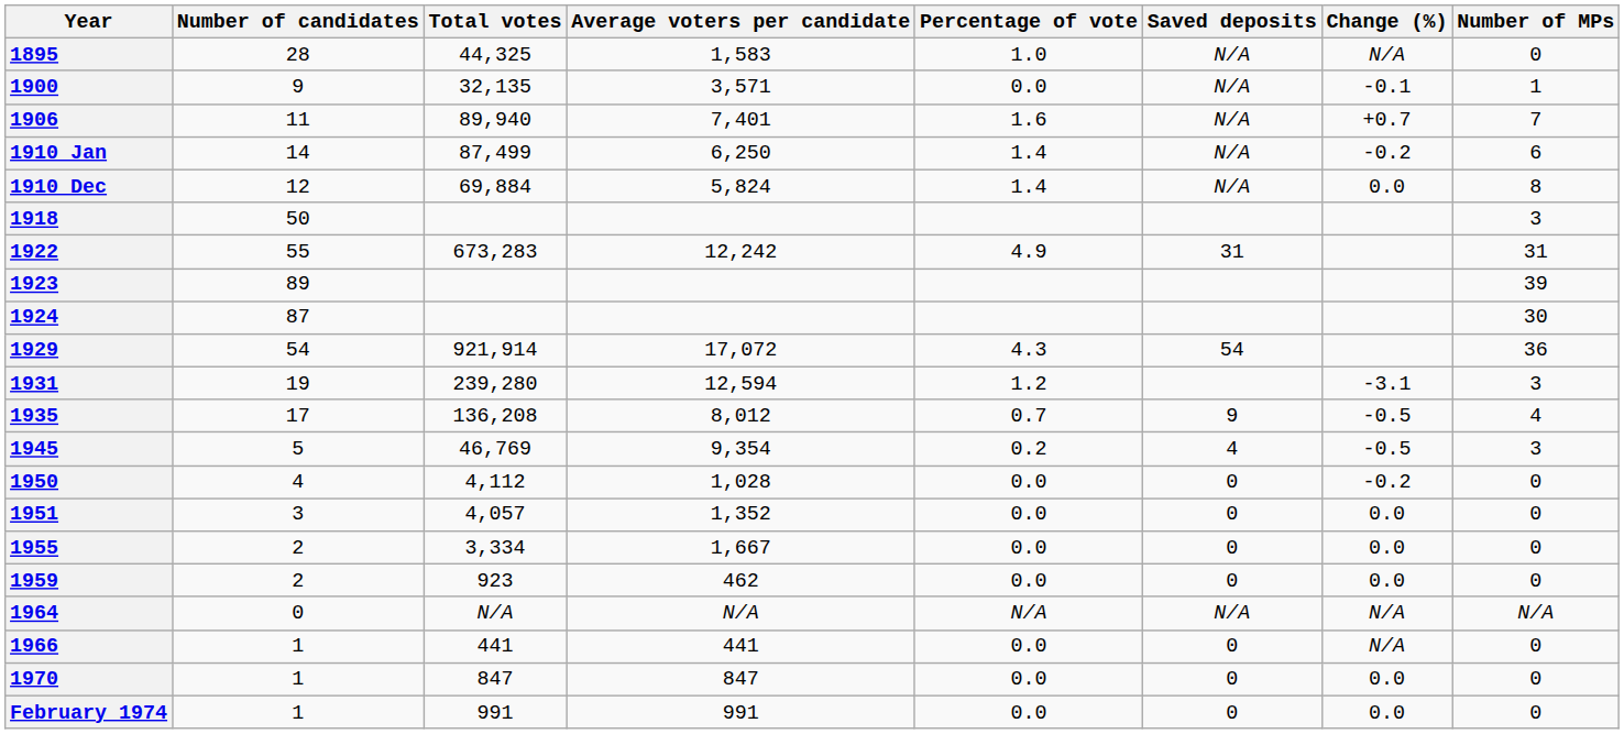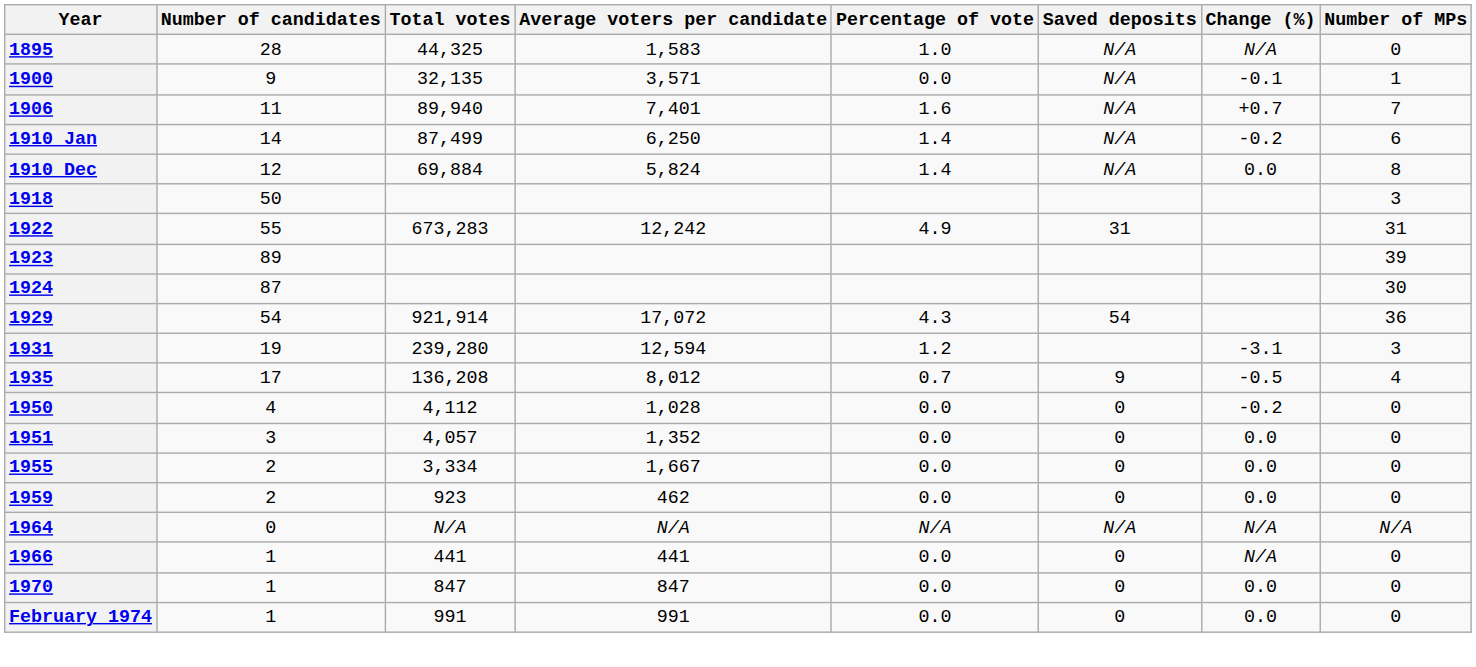 <table class="wikitable sortable">
 <tr>
 <th>Year</th>
 <th>Number of candidates</th>
 <th>Total votes</th>
 <th>Average voters per candidate</th>
 <th>Percentage of vote</th>
 <th>Saved deposits</th>
 <th>Change (%)</th>
 <th>Number of MPs</th>
 </tr>
 <tr style="text-align:center;">
 <th style="text-align:left;"><a href='#'>1895</a></th>
 <td>28</td>
 <td>44,325</td>
 <td>1,583</td>
 <td>1.0</td>
 <td><em>N/A</em></td>
 <td><em>N/A</em></td>
 <td>0</td>
 </tr>
 <tr style="text-align:center;">
 <th style="text-align:left;"><a href='#'>1900</a></th>
 <td>9</td>
 <td>32,135</td>
 <td>3,571</td>
 <td>0.0</td>
 <td><em>N/A</em></td>
 <td>-0.1</td>
 <td>1</td>
 </tr>
 <tr style="text-align:center;">
 <th style="text-align:left;"><a href='#'>1906</a></th>
 <td>11</td>
 <td>89,940</td>
 <td>7,401</td>
 <td>1.6</td>
 <td><em>N/A</em></td>
 <td>+0.7</td>
 <td>7</td>
 </tr>
 <tr style="text-align:center;">
 <th style="text-align:left;"><a href='#'>1910 Jan</a></th>
 <td>14</td>
 <td>87,499</td>
 <td>6,250</td>
 <td>1.4</td>
 <td><em>N/A</em></td>
 <td>-0.2</td>
 <td>6</td>
 </tr>
 <tr style="text-align:center;">
 <th style="text-align:left;"><a href='#'>1910 Dec</a></th>
 <td>12</td>
 <td>69,884</td>
 <td>5,824</td>
 <td>1.4</td>
 <td><em>N/A</em></td>
 <td>0.0</td>
 <td>8</td>
 </tr>
 <tr style="text-align:center;">
 <th style="text-align:left;"><a href='#'>1918</a></th>
 <td>50</td>
 <td></td>
 <td></td>
 <td></td>
 <td></td>
 <td></td>
 <td>3</td>
 </tr>
 <tr style="text-align:center;">
 <th style="text-align:left;"><a href='#'>1922</a></th>
 <td>55</td>
 <td>673,283</td>
 <td>12,242</td>
 <td>4.9</td>
 <td>31</td>
 <td></td>
 <td>31</td>
 </tr>
 <tr style="text-align:center;">
 <th style="text-align:left;"><a href='#'>1923</a></th>
 <td>89</td>
 <td></td>
 <td></td>
 <td></td>
 <td></td>
 <td></td>
 <td>39</td>
 </tr>
 <tr style="text-align:center;">
 <th style="text-align:left;"><a href='#'>1924</a></th>
 <td>87</td>
 <td></td>
 <td></td>
 <td></td>
 <td></td>
 <td></td>
 <td>30</td>
 </tr>
 <tr style="text-align:center;">
 <th style="text-align:left;"><a href='#'>1929</a></th>
 <td>54</td>
 <td>921,914</td>
 <td>17,072</td>
 <td>4.3</td>
 <td>54</td>
 <td></td>
 <td>36</td>
 </tr>
 <tr style="text-align:center;">
 <th style="text-align:left;"><a href='#'>1931</a></th>
 <td>19</td>
 <td>239,280</td>
 <td>12,594</td>
 <td>1.2</td>
 <td></td>
 <td>-3.1</td>
 <td>3</td>
 </tr>
 <tr style="text-align:center;">
 <th style="text-align:left;"><a href='#'>1935</a></th>
 <td>17</td>
 <td>136,208</td>
 <td>8,012</td>
 <td>0.7</td>
 <td>9</td>
 <td>-0.5</td>
 <td>4</td>
 </tr>
 <tr style="text-align:center;">
-<th style="text-align:left;"><a href='#'>1945</a></th>
-<td>5</td>
-<td>46,769</td>
-<td>9,354</td>
-<td>0.2</td>
-<td>4</td>
-<td>-0.5</td>
-<td>3</td>
-</tr>
-<tr style="text-align:center;">
 <th style="text-align:left;"><a href='#'>1950</a></th>
 <td>4</td>
 <td>4,112</td>
 <td>1,028</td>
 <td>0.0</td>
 <td>0</td>
 <td>-0.2</td>
 <td>0</td>
 </tr>
 <tr style="text-align:center;">
 <th style="text-align:left;"><a href='#'>1951</a></th>
 <td>3</td>
 <td>4,057</td>
 <td>1,352</td>
 <td>0.0</td>
 <td>0</td>
 <td>0.0</td>
 <td>0</td>
 </tr>
 <tr style="text-align:center;">
 <th style="text-align:left;"><a href='#'>1955</a></th>
 <td>2</td>
 <td>3,334</td>
 <td>1,667</td>
 <td>0.0</td>
 <td>0</td>
 <td>0.0</td>
 <td>0</td>
 </tr>
 <tr style="text-align:center;">
 <th style="text-align:left;"><a href='#'>1959</a></th>
 <td>2</td>
 <td>923</td>
 <td>462</td>
 <td>0.0</td>
 <td>0</td>
 <td>0.0</td>
 <td>0</td>
 </tr>
 <tr style="text-align:center;">
 <th style="text-align:left;"><a href='#'>1964</a></th>
 <td>0</td>
 <td><em>N/A</em></td>
 <td><em>N/A</em></td>
 <td><em>N/A</em></td>
 <td><em>N/A</em></td>
 <td><em>N/A</em></td>
 <td><em>N/A</em></td>
 </tr>
 <tr style="text-align:center;">
 <th style="text-align:left;"><a href='#'>1966</a></th>
 <td>1</td>
 <td>441</td>
 <td>441</td>
 <td>0.0</td>
 <td>0</td>
 <td><em>N/A</em></td>
 <td>0</td>
 </tr>
 <tr style="text-align:center;">
 <th style="text-align:left;"><a href='#'>1970</a></th>
 <td>1</td>
 <td>847</td>
 <td>847</td>
 <td>0.0</td>
 <td>0</td>
 <td>0.0</td>
 <td>0</td>
 </tr>
 <tr style="text-align:center;">
 <th style="text-align:left;"><a href='#'>February 1974</a></th>
 <td>1</td>
 <td>991</td>
 <td>991</td>
 <td>0.0</td>
 <td>0</td>
 <td>0.0</td>
 <td>0</td>
 </tr>
 </table>
